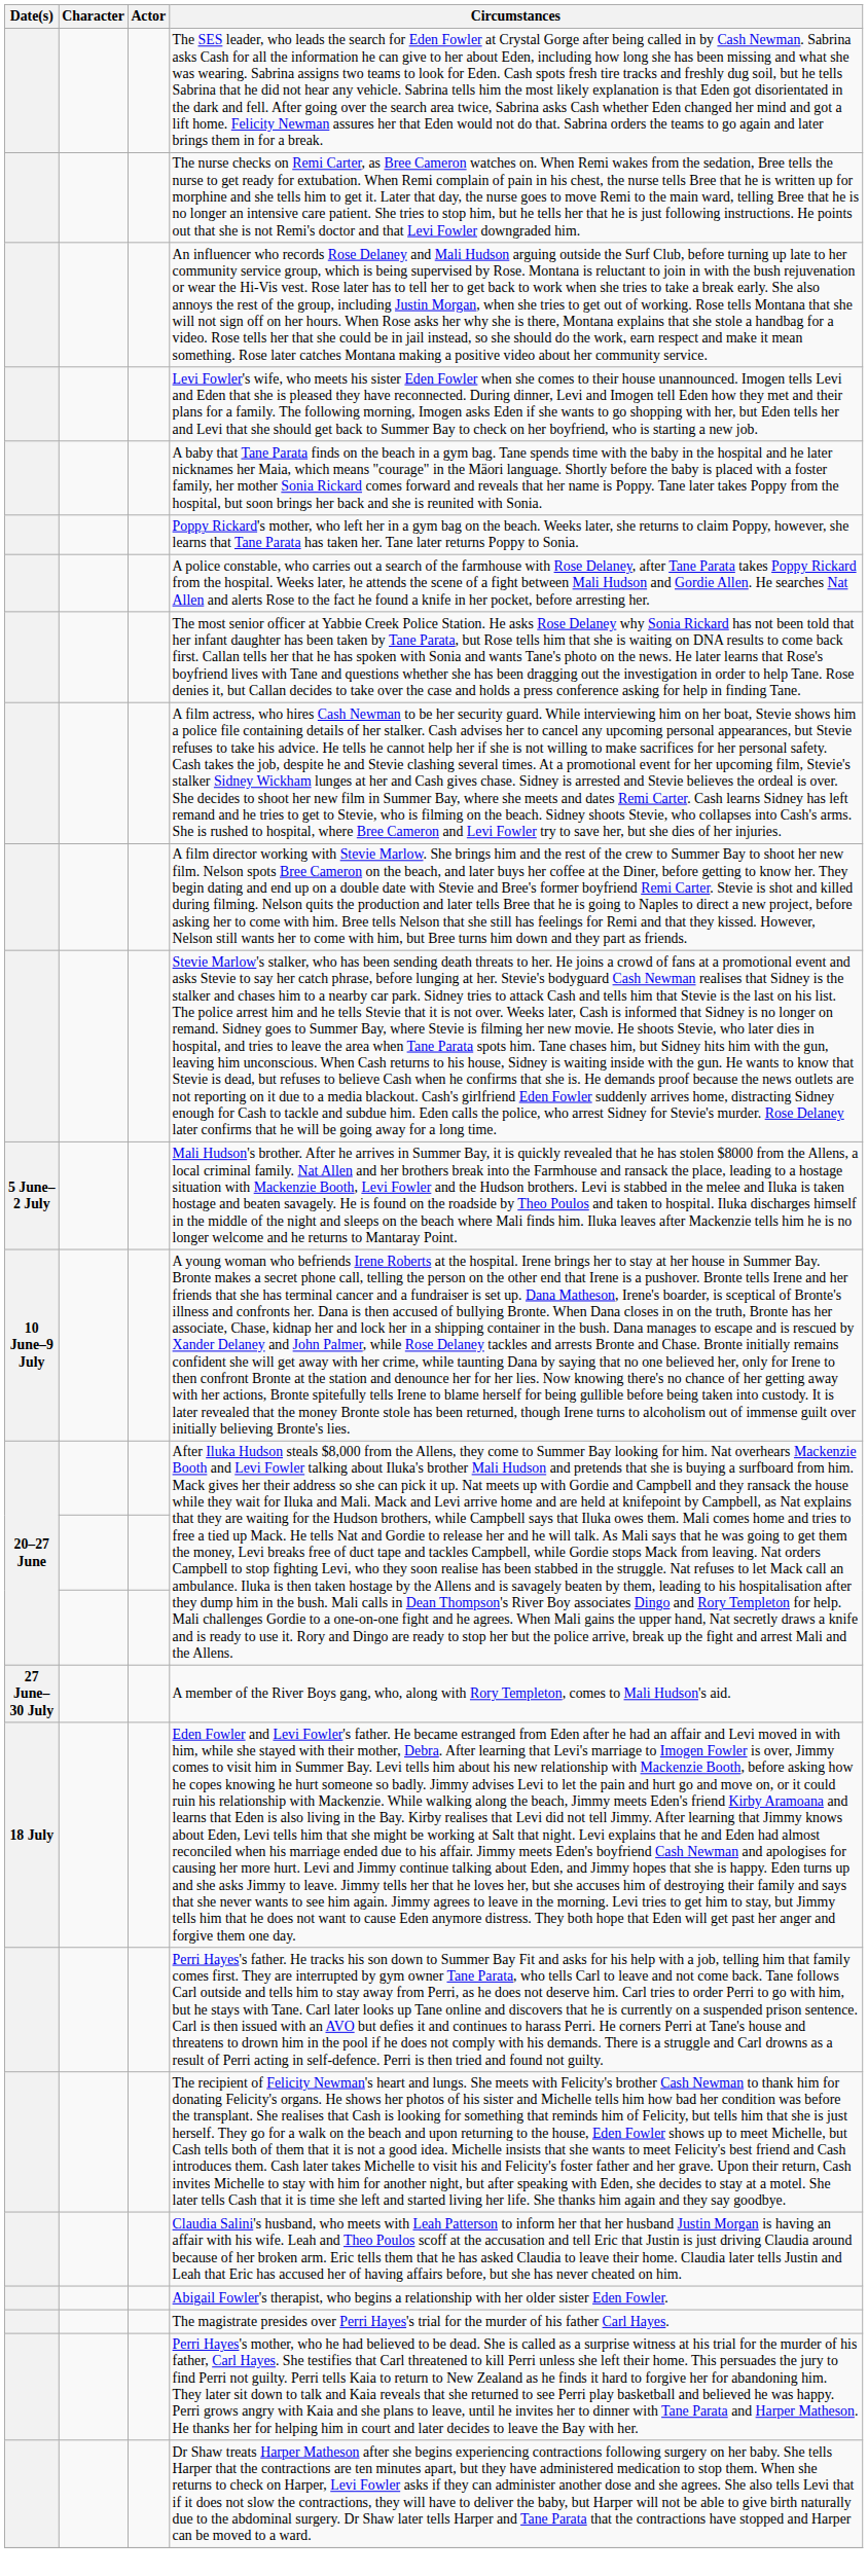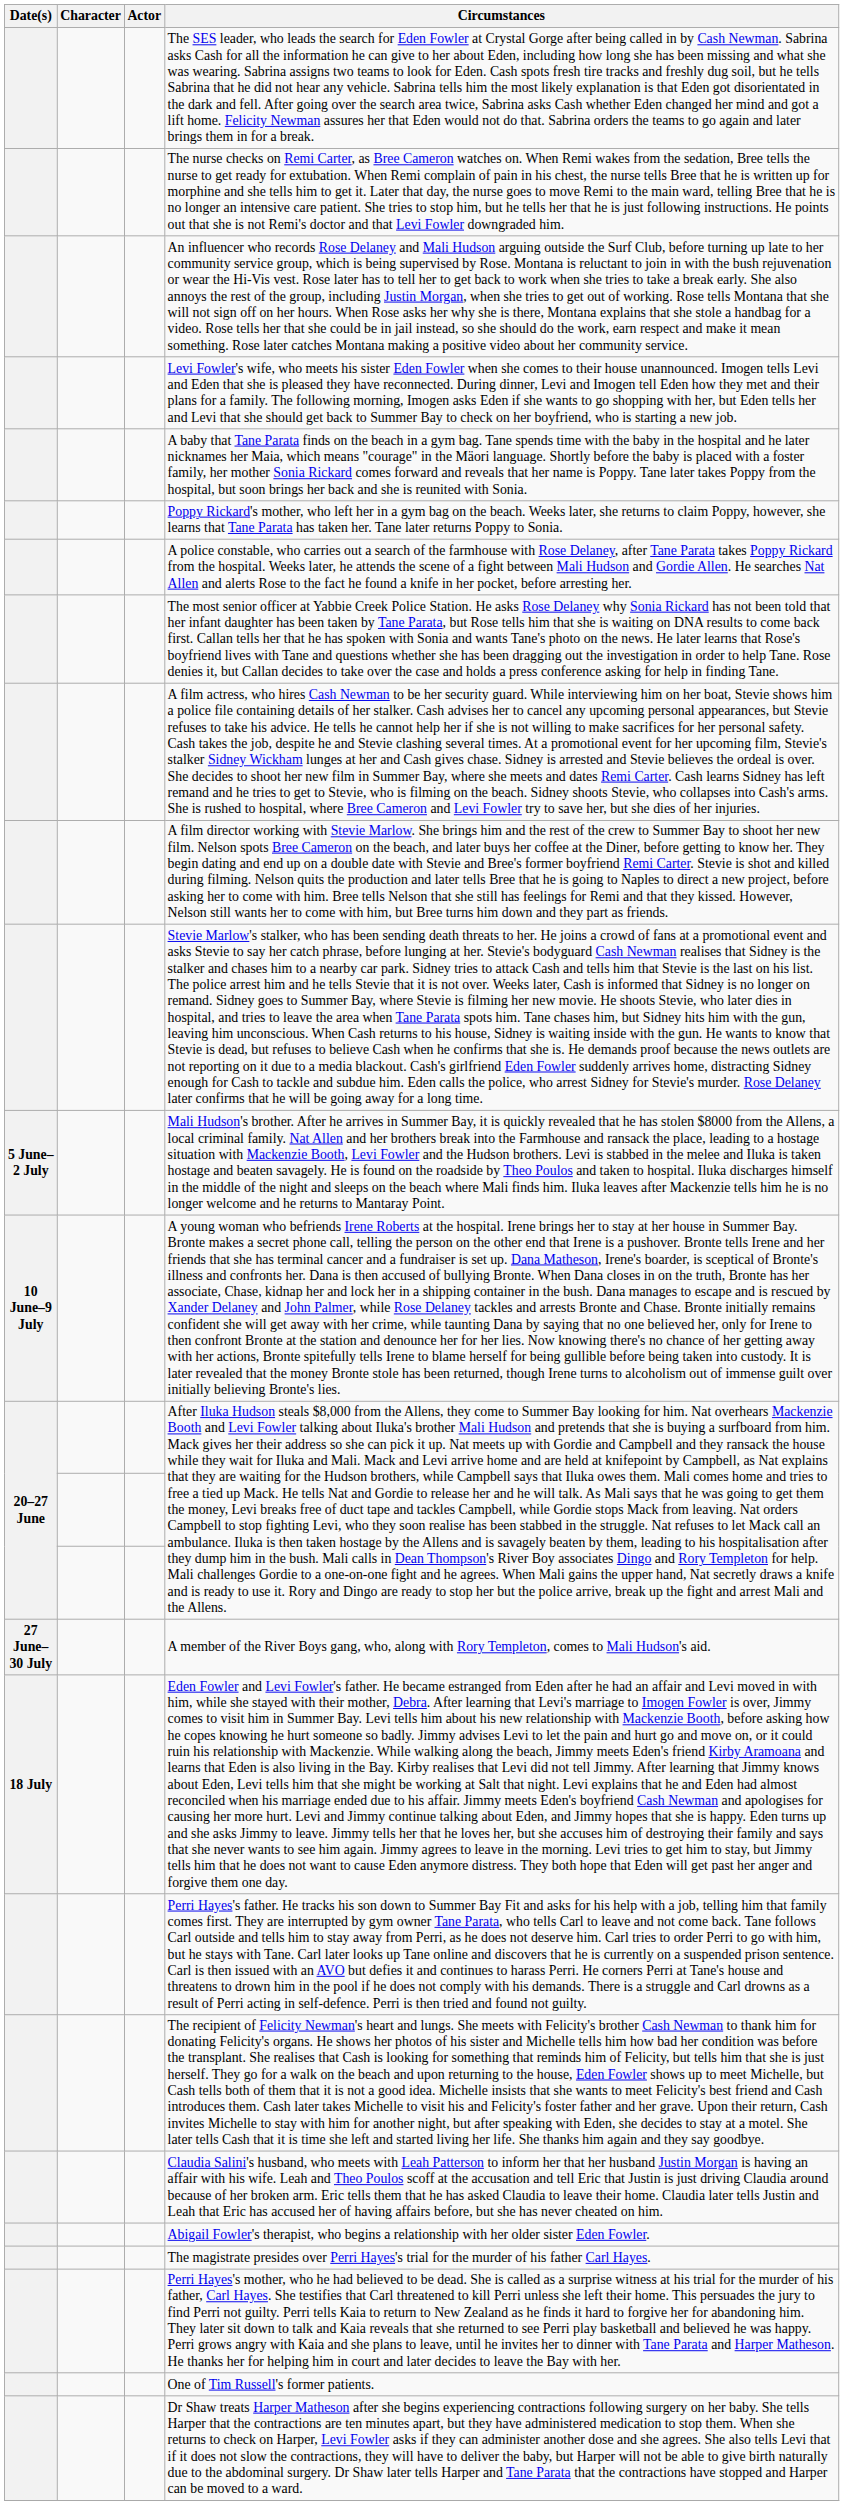 <table class="wikitable plainrowheaders" style="font-size:90%">
 <tr>
 <th scope="col">Date(s)</th>
 <th scope="col">Character</th>
 <th scope="col">Actor</th>
 <th scope="col">Circumstances</th>
 </tr>
 <tr>
 <th scope="row"></th>
 <td></td>
 <td></td>
 <td>The <a href='#'>SES</a> leader, who leads the search for <a href='#'>Eden Fowler</a> at Crystal Gorge after being called in by <a href='#'>Cash Newman</a>. Sabrina asks Cash for all the information he can give to her about Eden, including how long she has been missing and what she was wearing. Sabrina assigns two teams to look for Eden. Cash spots fresh tire tracks and freshly dug soil, but he tells Sabrina that he did not hear any vehicle. Sabrina tells him the most likely explanation is that Eden got disorientated in the dark and fell. After going over the search area twice, Sabrina asks Cash whether Eden changed her mind and got a lift home. <a href='#'>Felicity Newman</a> assures her that Eden would not do that. Sabrina orders the teams to go again and later brings them in for a break.</td>
 </tr>
 <tr>
 <th scope="row"></th>
 <td></td>
 <td></td>
 <td>The nurse checks on <a href='#'>Remi Carter</a>, as <a href='#'>Bree Cameron</a> watches on. When Remi wakes from the sedation, Bree tells the nurse to get ready for extubation. When Remi complain of pain in his chest, the nurse tells Bree that he is written up for morphine and she tells him to get it. Later that day, the nurse goes to move Remi to the main ward, telling Bree that he is no longer an intensive care patient. She tries to stop him, but he tells her that he is just following instructions. He points out that she is not Remi's doctor and that <a href='#'>Levi Fowler</a> downgraded him.</td>
 </tr>
 <tr>
 <th scope="row"></th>
 <td></td>
 <td></td>
 <td>An influencer who records <a href='#'>Rose Delaney</a> and <a href='#'>Mali Hudson</a> arguing outside the Surf Club, before turning up late to her community service group, which is being supervised by Rose. Montana is reluctant to join in with the bush rejuvenation or wear the Hi-Vis vest. Rose later has to tell her to get back to work when she tries to take a break early. She also annoys the rest of the group, including <a href='#'>Justin Morgan</a>, when she tries to get out of working. Rose tells Montana that she will not sign off on her hours. When Rose asks her why she is there, Montana explains that she stole a handbag for a video. Rose tells her that she could be in jail instead, so she should do the work, earn respect and make it mean something. Rose later catches Montana making a positive video about her community service.</td>
 </tr>
 <tr>
 <th scope="row"></th>
 <td></td>
 <td></td>
 <td><a href='#'>Levi Fowler</a>'s wife, who meets his sister <a href='#'>Eden Fowler</a> when she comes to their house unannounced. Imogen tells Levi and Eden that she is pleased they have reconnected. During dinner, Levi and Imogen tell Eden how they met and their plans for a family. The following morning, Imogen asks Eden if she wants to go shopping with her, but Eden tells her and Levi that she should get back to Summer Bay to check on her boyfriend, who is starting a new job.</td>
 </tr>
 <tr>
 <th scope="row"></th>
 <td></td>
 <td></td>
 <td>A baby that <a href='#'>Tane Parata</a> finds on the beach in a gym bag. Tane spends time with the baby in the hospital and he later nicknames her Maia, which means "courage" in the Mäori language. Shortly before the baby is placed with a foster family, her mother <a href='#'>Sonia Rickard</a> comes forward and reveals that her name is Poppy. Tane later takes Poppy from the hospital, but soon brings her back and she is reunited with Sonia.</td>
 </tr>
 <tr>
 <th scope="row"></th>
 <td></td>
 <td></td>
 <td><a href='#'>Poppy Rickard</a>'s mother, who left her in a gym bag on the beach. Weeks later, she returns to claim Poppy, however, she learns that <a href='#'>Tane Parata</a> has taken her. Tane later returns Poppy to Sonia.</td>
 </tr>
 <tr>
 <th scope="row"></th>
 <td></td>
 <td></td>
 <td>A police constable, who carries out a search of the farmhouse with <a href='#'>Rose Delaney</a>, after <a href='#'>Tane Parata</a> takes <a href='#'>Poppy Rickard</a> from the hospital. Weeks later, he attends the scene of a fight between <a href='#'>Mali Hudson</a> and <a href='#'>Gordie Allen</a>. He searches <a href='#'>Nat Allen</a> and alerts Rose to the fact he found a knife in her pocket, before arresting her.</td>
 </tr>
 <tr>
 <th scope="row"></th>
 <td></td>
 <td></td>
 <td>The most senior officer at Yabbie Creek Police Station. He asks <a href='#'>Rose Delaney</a> why <a href='#'>Sonia Rickard</a> has not been told that her infant daughter has been taken by <a href='#'>Tane Parata</a>, but Rose tells him that she is waiting on DNA results to come back first. Callan tells her that he has spoken with Sonia and wants Tane's photo on the news. He later learns that Rose's boyfriend lives with Tane and questions whether she has been dragging out the investigation in order to help Tane. Rose denies it, but Callan decides to take over the case and holds a press conference asking for help in finding Tane.</td>
 </tr>
 <tr>
 <th scope="row"></th>
 <td></td>
 <td></td>
 <td>A film actress, who hires <a href='#'>Cash Newman</a> to be her security guard. While interviewing him on her boat, Stevie shows him a police file containing details of her stalker. Cash advises her to cancel any upcoming personal appearances, but Stevie refuses to take his advice. He tells he cannot help her if she is not willing to make sacrifices for her personal safety. Cash takes the job, despite he and Stevie clashing several times. At a promotional event for her upcoming film, Stevie's stalker <a href='#'>Sidney Wickham</a> lunges at her and Cash gives chase. Sidney is arrested and Stevie believes the ordeal is over. She decides to shoot her new film in Summer Bay, where she meets and dates <a href='#'>Remi Carter</a>. Cash learns Sidney has left remand and he tries to get to Stevie, who is filming on the beach. Sidney shoots Stevie, who collapses into Cash's arms. She is rushed to hospital, where <a href='#'>Bree Cameron</a> and <a href='#'>Levi Fowler</a> try to save her, but she dies of her injuries.</td>
 </tr>
 <tr>
 <th scope="row"></th>
 <td></td>
 <td></td>
 <td>A film director working with <a href='#'>Stevie Marlow</a>. She brings him and the rest of the crew to Summer Bay to shoot her new film. Nelson spots <a href='#'>Bree Cameron</a> on the beach, and later buys her coffee at the Diner, before getting to know her. They begin dating and end up on a double date with Stevie and Bree's former boyfriend <a href='#'>Remi Carter</a>. Stevie is shot and killed during filming. Nelson quits the production and later tells Bree that he is going to Naples to direct a new project, before asking her to come with him. Bree tells Nelson that she still has feelings for Remi and that they kissed. However, Nelson still wants her to come with him, but Bree turns him down and they part as friends.</td>
 </tr>
 <tr>
 <th scope="row"></th>
 <td></td>
 <td></td>
 <td><a href='#'>Stevie Marlow</a>'s stalker, who has been sending death threats to her. He joins a crowd of fans at a promotional event and asks Stevie to say her catch phrase, before lunging at her. Stevie's bodyguard <a href='#'>Cash Newman</a> realises that Sidney is the stalker and chases him to a nearby car park. Sidney tries to attack Cash and tells him that Stevie is the last on his list. The police arrest him and he tells Stevie that it is not over. Weeks later, Cash is informed that Sidney is no longer on remand. Sidney goes to Summer Bay, where Stevie is filming her new movie. He shoots Stevie, who later dies in hospital, and tries to leave the area when <a href='#'>Tane Parata</a> spots him. Tane chases him, but Sidney hits him with the gun, leaving him unconscious. When Cash returns to his house, Sidney is waiting inside with the gun. He wants to know that Stevie is dead, but refuses to believe Cash when he confirms that she is. He demands proof because the news outlets are not reporting on it due to a media blackout. Cash's girlfriend <a href='#'>Eden Fowler</a> suddenly arrives home, distracting Sidney enough for Cash to tackle and subdue him. Eden calls the police, who arrest Sidney for Stevie's murder. <a href='#'>Rose Delaney</a> later confirms that he will be going away for a long time.</td>
 </tr>
 <tr>
 <th scope="row">5 June–2 July</th>
 <td></td>
 <td></td>
 <td><a href='#'>Mali Hudson</a>'s brother. After he arrives in Summer Bay, it is quickly revealed that he has stolen $8000 from the Allens, a local criminal family. <a href='#'>Nat Allen</a> and her brothers break into the Farmhouse and ransack the place, leading to a hostage situation with <a href='#'>Mackenzie Booth</a>, <a href='#'>Levi Fowler</a> and the Hudson brothers. Levi is stabbed in the melee and Iluka is taken hostage and beaten savagely. He is found on the roadside by <a href='#'>Theo Poulos</a> and taken to hospital. Iluka discharges himself in the middle of the night and sleeps on the beach where Mali finds him. Iluka leaves after Mackenzie tells him he is no longer welcome and he returns to Mantaray Point.</td>
 </tr>
 <tr>
 <th scope="row">10 June–9 July</th>
 <td></td>
 <td></td>
 <td>A young woman who befriends <a href='#'>Irene Roberts</a> at the hospital. Irene brings her to stay at her house in Summer Bay. Bronte makes a secret phone call, telling the person on the other end that Irene is a pushover. Bronte tells Irene and her friends that she has terminal cancer and a fundraiser is set up. <a href='#'>Dana Matheson</a>, Irene's boarder, is sceptical of Bronte's illness and confronts her. Dana is then accused of bullying Bronte. When Dana closes in on the truth, Bronte has her associate, Chase, kidnap her and lock her in a shipping container in the bush. Dana manages to escape and is rescued by <a href='#'>Xander Delaney</a> and <a href='#'>John Palmer</a>, while <a href='#'>Rose Delaney</a> tackles and arrests Bronte and Chase. Bronte initially remains confident she will get away with her crime, while taunting Dana by saying that no one believed her, only for Irene to then confront Bronte at the station and denounce her for her lies. Now knowing there's no chance of her getting away with her actions, Bronte spitefully tells Irene to blame herself for being gullible before being taken into custody. It is later revealed that the money Bronte stole has been returned, though Irene turns to alcoholism out of immense guilt over initially believing Bronte's lies.</td>
 </tr>
 <tr>
 <th scope="row" rowspan="3">20–27 June</th>
 <td></td>
 <td></td>
 <td rowspan="3">After <a href='#'>Iluka Hudson</a> steals $8,000 from the Allens, they come to Summer Bay looking for him. Nat overhears <a href='#'>Mackenzie Booth</a> and <a href='#'>Levi Fowler</a> talking about Iluka's brother <a href='#'>Mali Hudson</a> and pretends that she is buying a surfboard from him. Mack gives her their address so she can pick it up. Nat meets up with Gordie and Campbell and they ransack the house while they wait for Iluka and Mali. Mack and Levi arrive home and are held at knifepoint by Campbell, as Nat explains that they are waiting for the Hudson brothers, while Campbell says that Iluka owes them. Mali comes home and tries to free a tied up Mack. He tells Nat and Gordie to release her and he will talk. As Mali says that he was going to get them the money, Levi breaks free of duct tape and tackles Campbell, while Gordie stops Mack from leaving. Nat orders Campbell to stop fighting Levi, who they soon realise has been stabbed in the struggle. Nat refuses to let Mack call an ambulance. Iluka is then taken hostage by the Allens and is savagely beaten by them, leading to his hospitalisation after they dump him in the bush. Mali calls in <a href='#'>Dean Thompson</a>'s River Boy associates <a href='#'>Dingo</a> and <a href='#'>Rory Templeton</a> for help. Mali challenges Gordie to a one-on-one fight and he agrees. When Mali gains the upper hand, Nat secretly draws a knife and is ready to use it. Rory and Dingo are ready to stop her but the police arrive, break up the fight and arrest Mali and the Allens.</td>
 </tr>
 <tr>
 <td></td>
 <td></td>
 </tr>
 <tr>
 <td></td>
 <td></td>
 </tr>
 <tr>
 <th scope="row">27 June–30 July</th>
 <td></td>
 <td></td>
 <td>A member of the River Boys gang, who, along with <a href='#'>Rory Templeton</a>, comes to <a href='#'>Mali Hudson</a>'s aid.</td>
 </tr>
 <tr>
 <th scope="row">18 July</th>
 <td></td>
 <td></td>
 <td><a href='#'>Eden Fowler</a> and <a href='#'>Levi Fowler</a>'s father. He became estranged from Eden after he had an affair and Levi moved in with him, while she stayed with their mother, <a href='#'>Debra</a>. After learning that Levi's marriage to <a href='#'>Imogen Fowler</a> is over, Jimmy comes to visit him in Summer Bay. Levi tells him about his new relationship with <a href='#'>Mackenzie Booth</a>, before asking how he copes knowing he hurt someone so badly. Jimmy advises Levi to let the pain and hurt go and move on, or it could ruin his relationship with Mackenzie. While walking along the beach, Jimmy meets Eden's friend <a href='#'>Kirby Aramoana</a> and learns that Eden is also living in the Bay. Kirby realises that Levi did not tell Jimmy. After learning that Jimmy knows about Eden, Levi tells him that she might be working at Salt that night. Levi explains that he and Eden had almost reconciled when his marriage ended due to his affair. Jimmy meets Eden's boyfriend <a href='#'>Cash Newman</a> and apologises for causing her more hurt. Levi and Jimmy continue talking about Eden, and Jimmy hopes that she is happy. Eden turns up and she asks Jimmy to leave. Jimmy tells her that he loves her, but she accuses him of destroying their family and says that she never wants to see him again. Jimmy agrees to leave in the morning. Levi tries to get him to stay, but Jimmy tells him that he does not want to cause Eden anymore distress. They both hope that Eden will get past her anger and forgive them one day.</td>
 </tr>
 <tr>
 <th scope="row"></th>
 <td></td>
 <td></td>
 <td><a href='#'>Perri Hayes</a>'s father. He tracks his son down to Summer Bay Fit and asks for his help with a job, telling him that family comes first. They are interrupted by gym owner <a href='#'>Tane Parata</a>, who tells Carl to leave and not come back. Tane follows Carl outside and tells him to stay away from Perri, as he does not deserve him. Carl tries to order Perri to go with him, but he stays with Tane. Carl later looks up Tane online and discovers that he is currently on a suspended prison sentence. Carl is then issued with an <a href='#'>AVO</a> but defies it and continues to harass Perri. He corners Perri at Tane's house and threatens to drown him in the pool if he does not comply with his demands. There is a struggle and Carl drowns as a result of Perri acting in self-defence. Perri is then tried and found not guilty.</td>
 </tr>
 <tr>
 <th scope="row"></th>
 <td></td>
 <td></td>
 <td>The recipient of <a href='#'>Felicity Newman</a>'s heart and lungs. She meets with Felicity's brother <a href='#'>Cash Newman</a> to thank him for donating Felicity's organs. He shows her photos of his sister and Michelle tells him how bad her condition was before the transplant. She realises that Cash is looking for something that reminds him of Felicity, but tells him that she is just herself. They go for a walk on the beach and upon returning to the house, <a href='#'>Eden Fowler</a> shows up to meet Michelle, but Cash tells both of them that it is not a good idea. Michelle insists that she wants to meet Felicity's best friend and Cash introduces them. Cash later takes Michelle to visit his and Felicity's foster father and her grave. Upon their return, Cash invites Michelle to stay with him for another night, but after speaking with Eden, she decides to stay at a motel. She later tells Cash that it is time she left and started living her life. She thanks him again and they say goodbye.</td>
 </tr>
 <tr>
 <th scope="row"></th>
 <td></td>
 <td></td>
 <td><a href='#'>Claudia Salini</a>'s husband, who meets with <a href='#'>Leah Patterson</a> to inform her that her husband <a href='#'>Justin Morgan</a> is having an affair with his wife. Leah and <a href='#'>Theo Poulos</a> scoff at the accusation and tell Eric that Justin is just driving Claudia around because of her broken arm. Eric tells them that he has asked Claudia to leave their home. Claudia later tells Justin and Leah that Eric has accused her of having affairs before, but she has never cheated on him.</td>
 </tr>
 <tr>
 <th scope="row"></th>
 <td></td>
 <td></td>
 <td><a href='#'>Abigail Fowler</a>'s therapist, who begins a relationship with her older sister <a href='#'>Eden Fowler</a>.</td>
 </tr>
 <tr>
 <th scope="row"></th>
 <td></td>
 <td></td>
 <td>The magistrate presides over <a href='#'>Perri Hayes</a>'s trial for the murder of his father <a href='#'>Carl Hayes</a>.</td>
 </tr>
 <tr>
 <th scope="row"></th>
 <td></td>
 <td></td>
 <td><a href='#'>Perri Hayes</a>'s mother, who he had believed to be dead. She is called as a surprise witness at his trial for the murder of his father, <a href='#'>Carl Hayes</a>. She testifies that Carl threatened to kill Perri unless she left their home. This persuades the jury to find Perri not guilty. Perri tells Kaia to return to New Zealand as he finds it hard to forgive her for abandoning him. They later sit down to talk and Kaia reveals that she returned to see Perri play basketball and believed he was happy. Perri grows angry with Kaia and she plans to leave, until he invites her to dinner with <a href='#'>Tane Parata</a> and <a href='#'>Harper Matheson</a>. He thanks her for helping him in court and later decides to leave the Bay with her.</td>
 </tr>
 <tr>
 <th scope="row"></th>
 <td></td>
 <td></td>
+<td>One of <a href='#'>Tim Russell</a>'s former patients.</td>
+</tr>
+<tr>
+<th scope="row"></th>
+<td></td>
+<td></td>
 <td>Dr Shaw treats <a href='#'>Harper Matheson</a> after she begins experiencing contractions following surgery on her baby. She tells Harper that the contractions are ten minutes apart, but they have administered medication to stop them. When she returns to check on Harper, <a href='#'>Levi Fowler</a> asks if they can administer another dose and she agrees. She also tells Levi that if it does not slow the contractions, they will have to deliver the baby, but Harper will not be able to give birth naturally due to the abdominal surgery. Dr Shaw later tells Harper and <a href='#'>Tane Parata</a> that the contractions have stopped and Harper can be moved to a ward.</td>
 </tr>
 <tr>
 </tr>
 </table>
